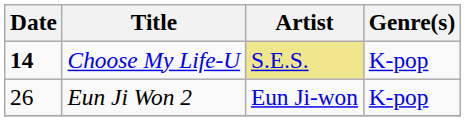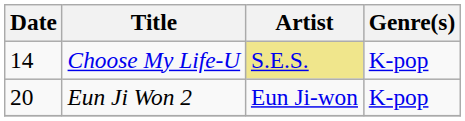 <table class="wikitable" style="text-align: left;">
 <tr>
 <th>Date</th>
 <th>Title</th>
 <th>Artist</th>
 <th>Genre(s)</th>
 </tr>
 <tr>
-<td rowspan="1"><strong>14</strong></td>
+<td rowspan="1">14</td>
 <td><em><a href='#'>Choose My Life-U</a></em></td>
 <td style="background: khaki;"><a href='#'>S.E.S.</a></td>
 <td><a href='#'>K-pop</a></td>
 </tr>
 <tr>
-<td>26</td>
+<td>20</td>
 <td><em>Eun Ji Won 2</em></td>
 <td><a href='#'>Eun Ji-won</a></td>
 <td><a href='#'>K-pop</a></td>
 </tr>
 <tr>
 </tr>
 </table>
